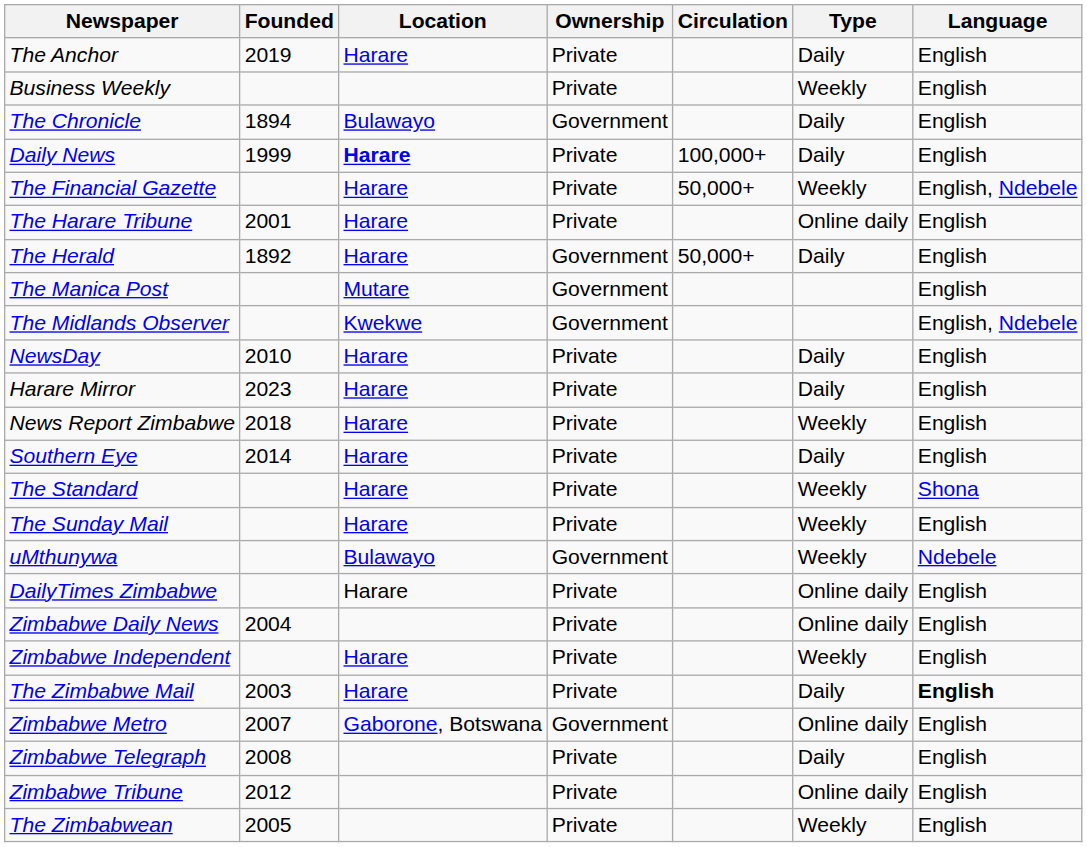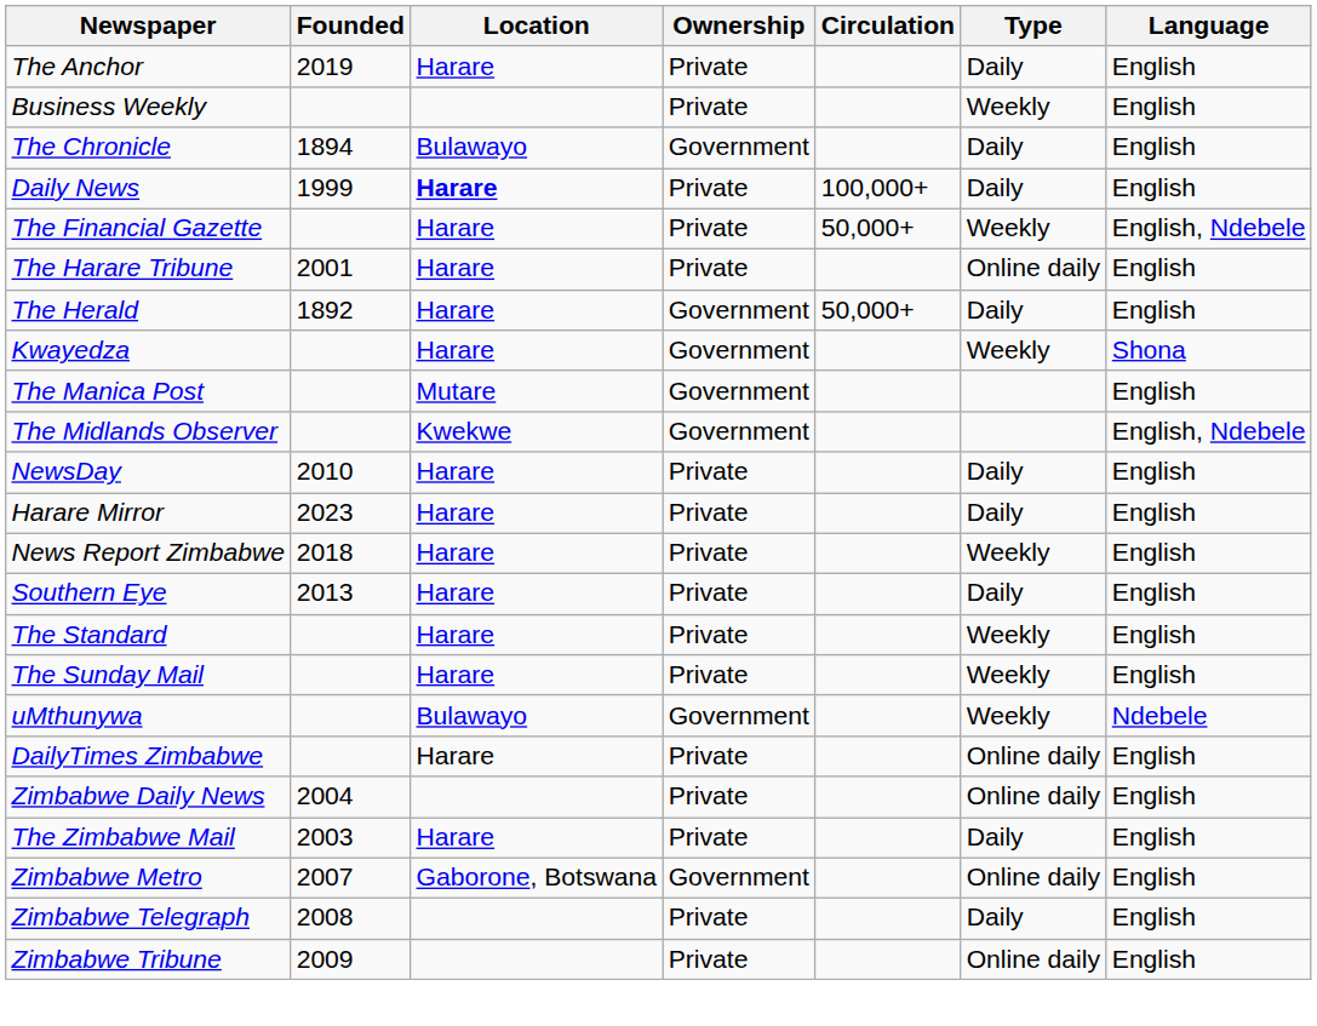 <table class="wikitable sortable" border="1">
 <tr>
 <th>Newspaper</th>
 <th>Founded</th>
 <th>Location</th>
 <th>Ownership</th>
 <th>Circulation</th>
 <th>Type</th>
 <th>Language</th>
 </tr>
 <tr>
 <td><em>The Anchor</em></td>
 <td>2019</td>
 <td><a href='#'>Harare</a></td>
 <td>Private</td>
 <td></td>
 <td>Daily</td>
 <td>English</td>
 </tr>
 <tr>
 <td><em>Business Weekly</em></td>
 <td></td>
 <td></td>
 <td>Private</td>
 <td></td>
 <td>Weekly</td>
 <td>English</td>
 </tr>
 <tr>
 <td><a href='#'><em>The Chronicle</em></a></td>
 <td>1894</td>
 <td><a href='#'>Bulawayo</a></td>
 <td>Government</td>
 <td></td>
 <td>Daily</td>
 <td>English</td>
 </tr>
 <tr>
 <td><a href='#'><em>Daily News</em></a></td>
 <td>1999</td>
 <td><strong><a href='#'>Harare</a></strong></td>
 <td>Private</td>
 <td>100,000+</td>
 <td>Daily</td>
 <td>English</td>
 </tr>
 <tr>
 <td><em><a href='#'>The Financial Gazette</a></em></td>
 <td></td>
 <td><a href='#'>Harare</a></td>
 <td>Private</td>
 <td>50,000+</td>
 <td>Weekly</td>
 <td>English, <a href='#'>Ndebele</a></td>
 </tr>
 <tr>
 <td><a href='#'><em>The Harare Tribune</em></a></td>
 <td>2001</td>
 <td><a href='#'>Harare</a></td>
 <td>Private</td>
 <td></td>
 <td>Online daily</td>
 <td>English</td>
 </tr>
 <tr>
 <td><a href='#'><em>The Herald</em></a></td>
 <td>1892</td>
 <td><a href='#'>Harare</a></td>
 <td>Government</td>
 <td>50,000+</td>
 <td>Daily</td>
 <td>English</td>
 </tr>
 <tr>
+<td><em><a href='#'>Kwayedza</a></em></td>
+<td></td>
+<td><a href='#'>Harare</a></td>
+<td>Government</td>
+<td></td>
+<td>Weekly</td>
+<td><a href='#'>Shona</a></td>
+</tr>
+<tr>
 <td><em><a href='#'>The Manica Post</a></em></td>
 <td></td>
 <td><a href='#'>Mutare</a></td>
 <td>Government</td>
 <td></td>
 <td></td>
 <td>English</td>
 </tr>
 <tr>
 <td><em><a href='#'>The Midlands Observer</a></em></td>
 <td></td>
 <td><a href='#'>Kwekwe</a></td>
 <td>Government</td>
 <td></td>
 <td></td>
 <td>English, <a href='#'>Ndebele</a></td>
 </tr>
 <tr>
 <td><a href='#'><em>NewsDay</em></a></td>
 <td>2010</td>
 <td><a href='#'>Harare</a></td>
 <td>Private</td>
 <td></td>
 <td>Daily</td>
 <td>English</td>
 </tr>
 <tr>
 <td><em>Harare Mirror</em></td>
 <td>2023</td>
 <td><a href='#'>Harare</a></td>
 <td>Private</td>
 <td></td>
 <td>Daily</td>
 <td>English</td>
 </tr>
 <tr>
 <td><em>News Report Zimbabwe</em></td>
 <td>2018</td>
 <td><a href='#'>Harare</a></td>
 <td>Private</td>
 <td></td>
 <td>Weekly</td>
 <td>English</td>
 </tr>
 <tr>
 <td><em><a href='#'>Southern Eye</a></em></td>
-<td>2014</td>
+<td>2013</td>
 <td><a href='#'>Harare</a></td>
 <td>Private</td>
 <td></td>
 <td>Daily</td>
 <td>English</td>
 </tr>
 <tr>
 <td><a href='#'><em>The Standard</em></a></td>
 <td></td>
 <td><a href='#'>Harare</a></td>
 <td>Private</td>
 <td></td>
 <td>Weekly</td>
-<td><a href='#'>Shona</a></td>
+<td>English</td>
 </tr>
 <tr>
 <td><a href='#'><em>The Sunday Mail</em></a></td>
 <td></td>
 <td><a href='#'>Harare</a></td>
 <td>Private</td>
 <td></td>
 <td>Weekly</td>
 <td>English</td>
 </tr>
 <tr>
 <td><em><a href='#'>uMthunywa</a></em></td>
 <td></td>
 <td><a href='#'>Bulawayo</a></td>
 <td>Government</td>
 <td></td>
 <td>Weekly</td>
 <td><a href='#'>Ndebele</a></td>
 </tr>
 <tr>
 <td><em><a href='#'>DailyTimes Zimbabwe</a></em></td>
 <td></td>
 <td>Harare</td>
 <td>Private</td>
 <td></td>
 <td>Online daily</td>
 <td>English</td>
 </tr>
 <tr>
 <td><em><a href='#'>Zimbabwe Daily News</a></em></td>
 <td>2004</td>
 <td></td>
 <td>Private</td>
 <td></td>
 <td>Online daily</td>
 <td>English</td>
 </tr>
 <tr>
-<td><em><a href='#'>Zimbabwe Independent</a></em></td>
-<td></td>
-<td><a href='#'>Harare</a></td>
-<td>Private</td>
-<td></td>
-<td>Weekly</td>
-<td>English</td>
-</tr>
-<tr>
 <td><a href='#'><em>The Zimbabwe Mail</em></a></td>
 <td>2003</td>
 <td><a href='#'>Harare</a></td>
 <td>Private</td>
 <td></td>
 <td>Daily</td>
-<td><strong>English</strong></td>
+<td>English</td>
 </tr>
 <tr>
 <td><em><a href='#'>Zimbabwe Metro</a></em></td>
 <td>2007</td>
 <td><a href='#'>Gaborone</a>, Botswana</td>
 <td>Government</td>
 <td></td>
 <td>Online daily</td>
 <td>English</td>
 </tr>
 <tr>
 <td><em><a href='#'>Zimbabwe Telegraph</a></em></td>
 <td>2008</td>
 <td></td>
 <td>Private</td>
 <td></td>
 <td>Daily</td>
 <td>English</td>
 </tr>
 <tr>
 <td><em><a href='#'>Zimbabwe Tribune</a></em></td>
-<td>2012</td>
+<td>2009</td>
 <td></td>
 <td>Private</td>
 <td></td>
 <td>Online daily</td>
 <td>English</td>
 </tr>
-<tr>
-<td><em><a href='#'>The Zimbabwean</a></em></td>
-<td>2005</td>
-<td></td>
-<td>Private</td>
-<td></td>
-<td>Weekly</td>
-<td>English</td>
-</tr>
 </table>
